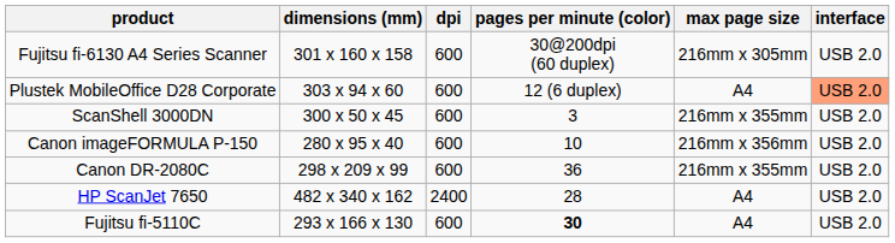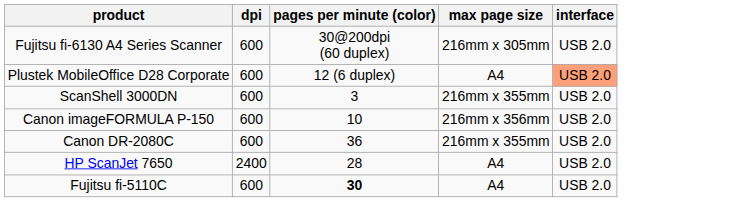 <table class="wikitable">
 <tr ---- align="center">
 <th>product</th>
-<th>dimensions (mm)</th>
 <th>dpi</th>
 <th>pages per minute (color)</th>
 <th>max page size</th>
 <th>interface</th>
 </tr>
 <tr ---- align="center">
 <td>Fujitsu fi-6130 A4 Series Scanner </td>
-<td>301 x 160 x 158</td>
 <td>600</td>
 <td>30@200dpi<br>(60 duplex)</td>
 <td>216mm x 305mm</td>
 <td>USB 2.0</td>
 </tr>
 <tr ---- align="center">
 <td>Plustek MobileOffice D28 Corporate </td>
-<td>303 x 94 x 60</td>
 <td>600</td>
 <td>12 (6 duplex)</td>
 <td>A4</td>
 <td style="background: lightsalmon;">USB 2.0</td>
 </tr>
 <tr ---- align="center">
 <td>ScanShell 3000DN </td>
-<td>300 x 50 x 45</td>
 <td>600</td>
 <td>3</td>
 <td>216mm x 355mm</td>
 <td>USB 2.0</td>
 </tr>
 <tr ---- align="center">
 <td>Canon imageFORMULA P-150 </td>
-<td>280 x 95 x 40</td>
 <td>600</td>
 <td>10</td>
 <td>216mm x 356mm</td>
 <td>USB 2.0</td>
 </tr>
 <tr ---- align="center">
 <td>Canon DR-2080C </td>
-<td>298 x 209 x 99</td>
 <td>600</td>
 <td>36</td>
 <td>216mm x 355mm</td>
 <td>USB 2.0</td>
 </tr>
 <tr ---- align="center">
 <td><a href='#'>HP ScanJet</a> 7650 </td>
-<td>482 x 340 x 162</td>
 <td>2400</td>
 <td>28</td>
 <td>A4</td>
 <td>USB 2.0</td>
 </tr>
 <tr ---- align="center">
 <td>Fujitsu fi-5110C</td>
-<td>293 x 166 x 130</td>
 <td>600</td>
 <td><strong>30</strong></td>
 <td>A4</td>
 <td>USB 2.0</td>
 </tr>
 </table>
